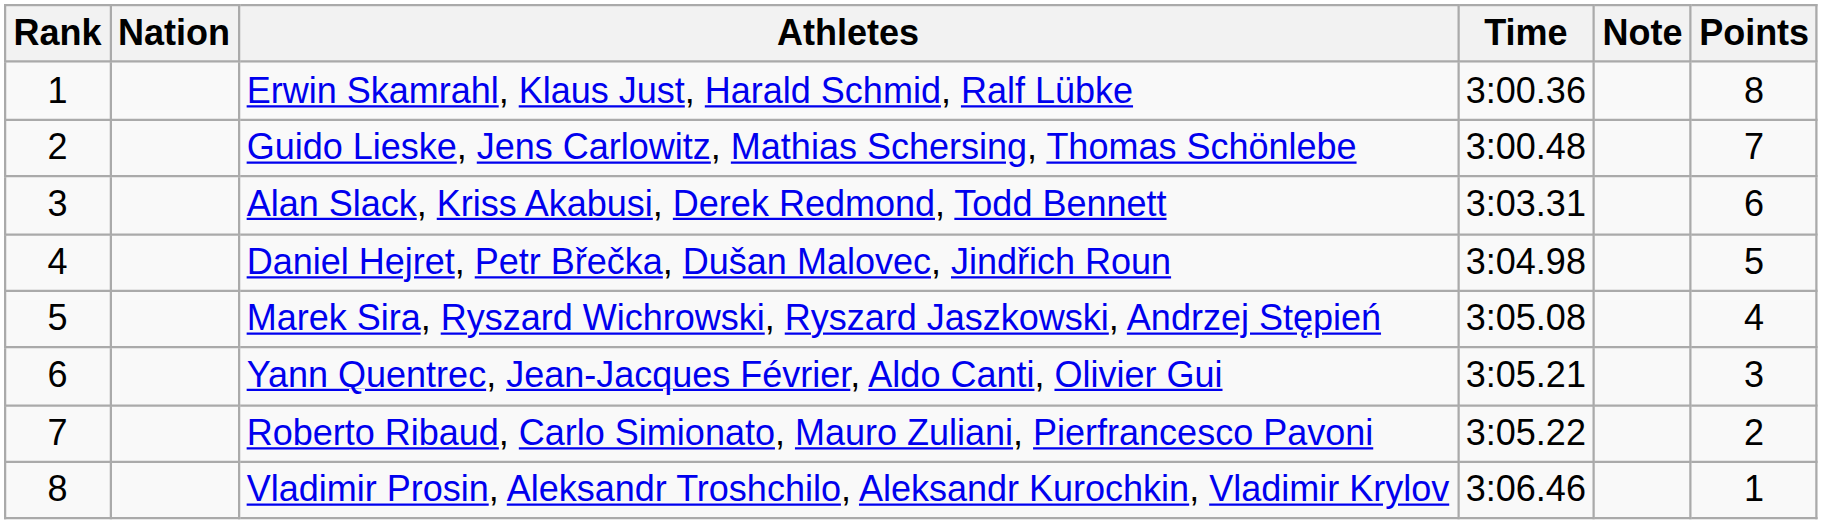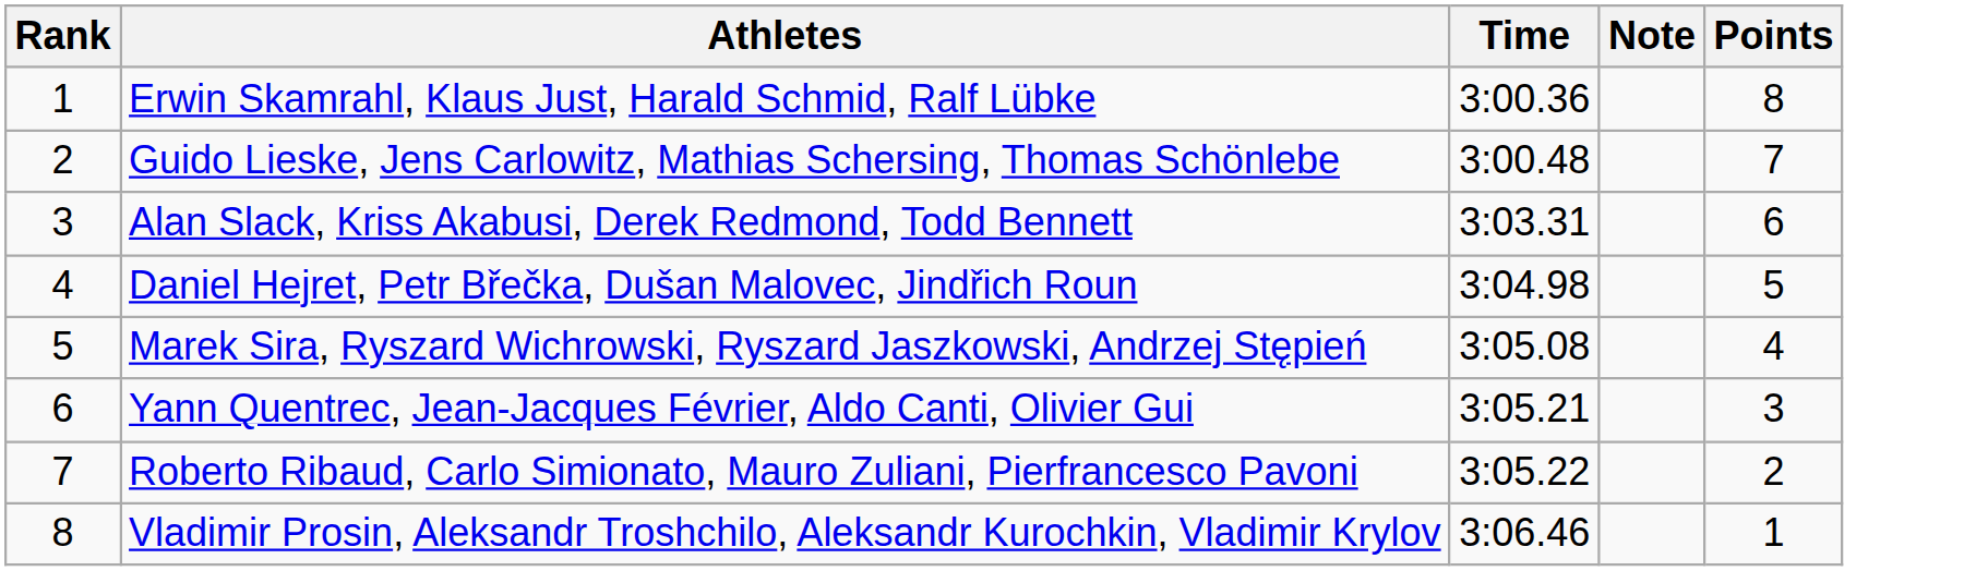 <table class="wikitable sortable" style="text-align:center">
 <tr>
 <th>Rank</th>
-<th>Nation</th>
 <th>Athletes</th>
 <th>Time</th>
 <th>Note</th>
 <th>Points</th>
 </tr>
 <tr>
 <td>1</td>
-<td align=left></td>
 <td align=left><a href='#'>Erwin Skamrahl</a>, <a href='#'>Klaus Just</a>, <a href='#'>Harald Schmid</a>, <a href='#'>Ralf Lübke</a></td>
 <td>3:00.36</td>
 <td></td>
 <td>8</td>
 </tr>
 <tr>
 <td>2</td>
-<td align=left></td>
 <td align=left><a href='#'>Guido Lieske</a>, <a href='#'>Jens Carlowitz</a>, <a href='#'>Mathias Schersing</a>, <a href='#'>Thomas Schönlebe</a></td>
 <td>3:00.48</td>
 <td></td>
 <td>7</td>
 </tr>
 <tr>
 <td>3</td>
-<td align=left></td>
 <td align=left><a href='#'>Alan Slack</a>, <a href='#'>Kriss Akabusi</a>, <a href='#'>Derek Redmond</a>, <a href='#'>Todd Bennett</a></td>
 <td>3:03.31</td>
 <td></td>
 <td>6</td>
 </tr>
 <tr>
 <td>4</td>
-<td align=left></td>
 <td align=left><a href='#'>Daniel Hejret</a>, <a href='#'>Petr Břečka</a>, <a href='#'>Dušan Malovec</a>, <a href='#'>Jindřich Roun</a></td>
 <td>3:04.98</td>
 <td></td>
 <td>5</td>
 </tr>
 <tr>
 <td>5</td>
-<td align=left></td>
 <td align=left><a href='#'>Marek Sira</a>, <a href='#'>Ryszard Wichrowski</a>, <a href='#'>Ryszard Jaszkowski</a>, <a href='#'>Andrzej Stępień</a></td>
 <td>3:05.08</td>
 <td></td>
 <td>4</td>
 </tr>
 <tr>
 <td>6</td>
-<td align=left></td>
 <td align=left><a href='#'>Yann Quentrec</a>, <a href='#'>Jean-Jacques Février</a>, <a href='#'>Aldo Canti</a>, <a href='#'>Olivier Gui</a></td>
 <td>3:05.21</td>
 <td></td>
 <td>3</td>
 </tr>
 <tr>
 <td>7</td>
-<td align=left></td>
 <td align=left><a href='#'>Roberto Ribaud</a>, <a href='#'>Carlo Simionato</a>, <a href='#'>Mauro Zuliani</a>, <a href='#'>Pierfrancesco Pavoni</a></td>
 <td>3:05.22</td>
 <td></td>
 <td>2</td>
 </tr>
 <tr>
 <td>8</td>
-<td align=left></td>
 <td align=left><a href='#'>Vladimir Prosin</a>, <a href='#'>Aleksandr Troshchilo</a>, <a href='#'>Aleksandr Kurochkin</a>, <a href='#'>Vladimir Krylov</a></td>
 <td>3:06.46</td>
 <td></td>
 <td>1</td>
 </tr>
 </table>
